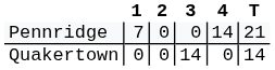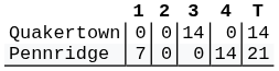 <table style="border-collapse: collapse;">
 <tr>
 <th style="text-align: left;"></th>
 <th style="text-align: center; padding: 0px 3px 0px 3px; width:12px;">1</th>
 <th style="text-align: center; padding: 0px 3px 0px 3px; width:12px;">2</th>
 <th style="text-align: center; padding: 0px 3px 0px 3px; width:12px;">3</th>
 <th style="text-align: center; padding: 0px 3px 0px 3px; width:12px;">4</th>
 <th style="text-align: center; padding: 0px 3px 0px 3px; width:12px;">T</th>
 </tr>
 <tr>
+<td style="text-align: left; padding: 0px 3px 0px 3px;">Quakertown</td>
+<td style="border-left: 1px solid black; text-align: right; padding: 0px 3px 0px 3px;">0</td>
+<td style="border-left: 1px solid black; text-align: right; padding: 0px 3px 0px 3px;">0</td>
+<td style="border-left: 1px solid black; text-align: right; padding: 0px 3px 0px 3px;">14</td>
+<td style="border-left: 1px solid black; text-align: right; padding: 0px 3px 0px 3px;">0</td>
+<td style="border-left: 1px solid black; text-align: right; padding: 0px 3px 0px 3px;">14</td>
+</tr>
+<tr>
 <td style="background: #f8f9fa; text-align: left; border-bottom: 1px solid black; padding: 0px 3px 0px 3px;">Pennridge</td>
 <td style="background: #f8f9fa; border-left: 1px solid black; border-bottom: 1px solid black; text-align: right; padding: 0px 3px 0px 3px;">7</td>
 <td style="background: #f8f9fa; border-left: 1px solid black; border-bottom: 1px solid black; text-align: right; padding: 0px 3px 0px 3px;">0</td>
 <td style="background: #f8f9fa; border-left: 1px solid black; border-bottom: 1px solid black; text-align: right; padding: 0px 3px 0px 3px;">0</td>
 <td style="background: #f8f9fa; border-left: 1px solid black; border-bottom: 1px solid black; text-align: right; padding: 0px 3px 0px 3px;">14</td>
 <td style="background: #f8f9fa; border-left: 1px solid black; border-bottom: 1px solid black; text-align: right; padding: 0px 3px 0px 3px;">21</td>
 </tr>
-<tr>
-<td style="text-align: left; padding: 0px 3px 0px 3px;">Quakertown</td>
-<td style="border-left: 1px solid black; text-align: right; padding: 0px 3px 0px 3px;">0</td>
-<td style="border-left: 1px solid black; text-align: right; padding: 0px 3px 0px 3px;">0</td>
-<td style="border-left: 1px solid black; text-align: right; padding: 0px 3px 0px 3px;">14</td>
-<td style="border-left: 1px solid black; text-align: right; padding: 0px 3px 0px 3px;">0</td>
-<td style="border-left: 1px solid black; text-align: right; padding: 0px 3px 0px 3px;">14</td>
-</tr>
 </table>
